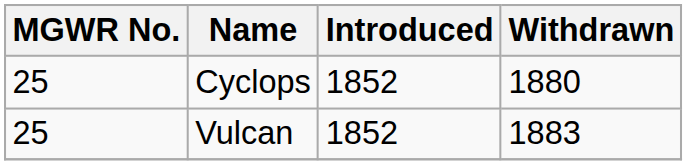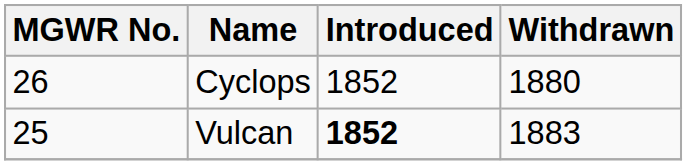 <table class="wikitable">
 <tr>
 <th>MGWR No.</th>
 <th>Name</th>
 <th>Introduced</th>
 <th>Withdrawn</th>
 </tr>
 <tr>
-<td>25</td>
+<td>26</td>
 <td>Cyclops</td>
 <td>1852</td>
 <td>1880</td>
 </tr>
 <tr>
 <td>25</td>
 <td>Vulcan</td>
-<td>1852</td>
+<td><strong>1852</strong></td>
 <td>1883</td>
 </tr>
 <tr>
 </tr>
 </table>
